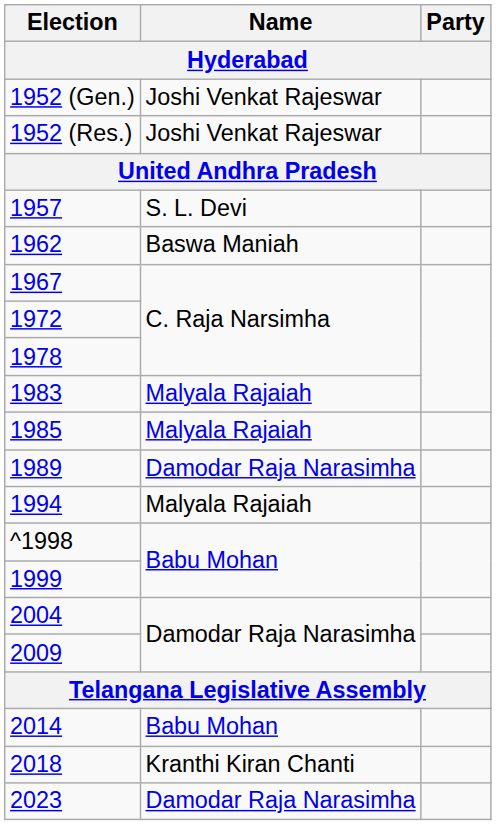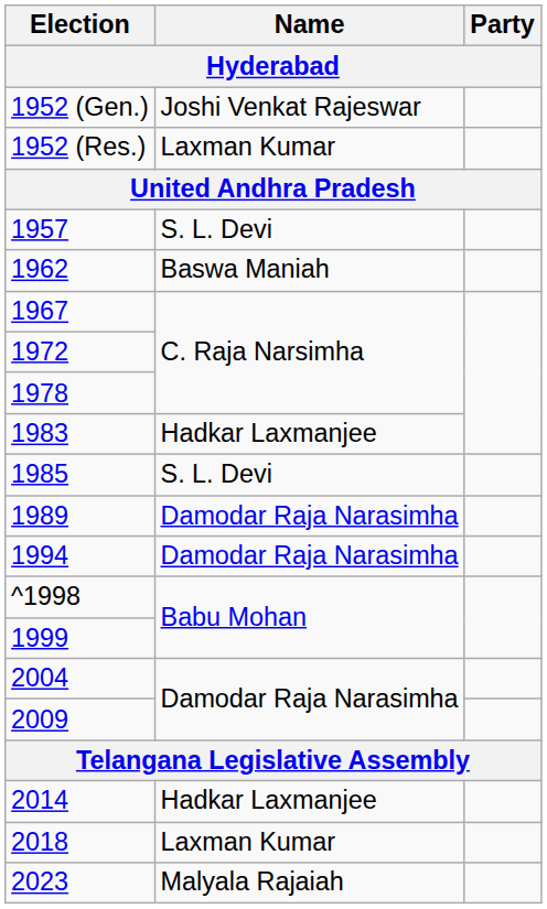 <table class="wikitable sortable">
 <tr>
 <th>Election</th>
 <th>Name</th>
 <th colspan=2>Party</th>
 </tr>
 <tr>
 <th colspan=4><a href='#'>Hyderabad</a></th>
 </tr>
 <tr>
 <td><a href='#'>1952</a> (Gen.)</td>
 <td>Joshi Venkat Rajeswar</td>
 <td></td>
 </tr>
 <tr>
 <td><a href='#'>1952</a> (Res.)</td>
-<td>Joshi Venkat Rajeswar</td>
+<td>Laxman Kumar</td>
 </tr>
 <tr>
 <th colspan=4><a href='#'>United Andhra Pradesh</a></th>
 </tr>
 <tr>
 <td><a href='#'>1957</a></td>
 <td>S. L. Devi</td>
 <td></td>
 </tr>
 <tr>
 <td><a href='#'>1962</a></td>
 <td>Baswa Maniah</td>
 <td></td>
 </tr>
 <tr>
 <td><a href='#'>1967</a></td>
 <td rowspan=3>C. Raja Narsimha</td>
 </tr>
 <tr>
 <td><a href='#'>1972</a></td>
 </tr>
 <tr>
 <td><a href='#'>1978</a></td>
 </tr>
 <tr>
 <td><a href='#'>1983</a></td>
-<td><a href='#'>Malyala Rajaiah</a></td>
+<td>Hadkar Laxmanjee</td>
 </tr>
 <tr>
 <td><a href='#'>1985</a></td>
-<td><a href='#'>Malyala Rajaiah</a></td>
+<td>S. L. Devi</td>
 <td></td>
 </tr>
 <tr>
 <td><a href='#'>1989</a></td>
 <td><a href='#'>Damodar Raja Narasimha</a></td>
 <td></td>
 </tr>
 <tr>
 <td><a href='#'>1994</a></td>
-<td>Malyala Rajaiah</td>
+<td><a href='#'>Damodar Raja Narasimha</a></td>
 <td></td>
 </tr>
 <tr>
 <td>^1998</td>
 <td rowspan=2><a href='#'>Babu Mohan</a></td>
 </tr>
 <tr>
 <td><a href='#'>1999</a></td>
 </tr>
 <tr>
 <td><a href='#'>2004</a></td>
 <td rowspan=2>Damodar Raja Narasimha</td>
 <td></td>
 </tr>
 <tr>
 <td><a href='#'>2009</a></td>
 </tr>
 <tr>
 <th colspan=4><a href='#'>Telangana Legislative Assembly</a></th>
 </tr>
 <tr>
 <td><a href='#'>2014</a></td>
-<td><a href='#'>Babu Mohan</a></td>
+<td>Hadkar Laxmanjee</td>
 <td></td>
 </tr>
 <tr>
 <td><a href='#'>2018</a></td>
-<td>Kranthi Kiran Chanti</td>
+<td>Laxman Kumar</td>
 </tr>
 <tr>
 <td><a href='#'>2023</a></td>
-<td><a href='#'>Damodar Raja Narasimha</a></td>
+<td>Malyala Rajaiah</td>
 <td></td>
 </tr>
 </table>
